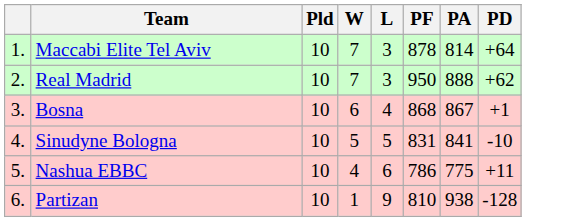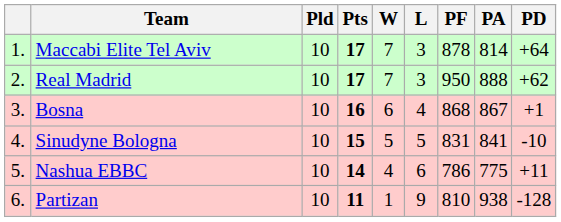 <table class="wikitable" style="text-align:center">
 <tr>
 <th width=15></th>
 <th width=220>Team</th>
 <th width=20>Pld</th>
+<th width=20>Pts</th>
 <th width=20>W</th>
 <th width=20>L</th>
 <th width=20>PF</th>
 <th width=20>PA</th>
 <th width=20>PD</th>
 </tr>
 <tr style="background: #ccffcc;">
 <td>1.</td>
 <td align=left> <a href='#'>Maccabi Elite Tel Aviv</a></td>
 <td>10</td>
+<td><strong>17</strong></td>
 <td>7</td>
 <td>3</td>
 <td>878</td>
 <td>814</td>
 <td>+64</td>
 </tr>
 <tr style="background: #ccffcc;">
 <td>2.</td>
 <td align=left> <a href='#'>Real Madrid</a></td>
 <td>10</td>
+<td><strong>17</strong></td>
 <td>7</td>
 <td>3</td>
 <td>950</td>
 <td>888</td>
 <td>+62</td>
 </tr>
 <tr style="background: #ffcccc;">
 <td>3.</td>
 <td align=left> <a href='#'>Bosna</a></td>
 <td>10</td>
+<td><strong>16</strong></td>
 <td>6</td>
 <td>4</td>
 <td>868</td>
 <td>867</td>
 <td>+1</td>
 </tr>
 <tr style="background: #ffcccc;">
 <td>4.</td>
 <td align=left> <a href='#'>Sinudyne Bologna</a></td>
 <td>10</td>
+<td><strong>15</strong></td>
 <td>5</td>
 <td>5</td>
 <td>831</td>
 <td>841</td>
 <td>-10</td>
 </tr>
 <tr style="background: #ffcccc;">
 <td>5.</td>
 <td align=left> <a href='#'>Nashua EBBC</a></td>
 <td>10</td>
+<td><strong>14</strong></td>
 <td>4</td>
 <td>6</td>
 <td>786</td>
 <td>775</td>
 <td>+11</td>
 </tr>
 <tr style="background: #ffcccc;">
 <td>6.</td>
 <td align=left> <a href='#'>Partizan</a></td>
 <td>10</td>
+<td><strong>11</strong></td>
 <td>1</td>
 <td>9</td>
 <td>810</td>
 <td>938</td>
 <td>-128</td>
 </tr>
 </table>
